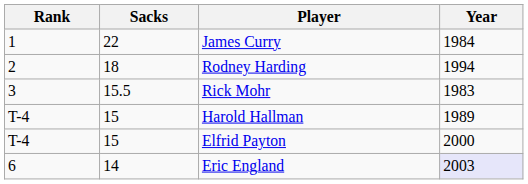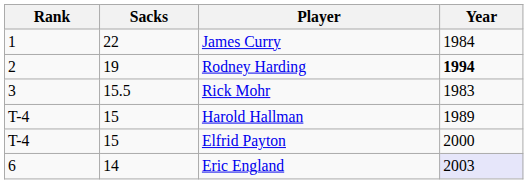 <table class="wikitable" style="width:60%; text-align:left; border-collapse:collapse;">
 <tr>
 <th>Rank</th>
 <th>Sacks</th>
 <th>Player</th>
 <th>Year</th>
 </tr>
 <tr>
 <td>1</td>
 <td>22</td>
 <td><a href='#'>James Curry</a></td>
 <td>1984</td>
 </tr>
 <tr>
 <td>2</td>
-<td>18</td>
+<td>19</td>
 <td><a href='#'>Rodney Harding</a></td>
-<td>1994</td>
+<td><strong>1994</strong></td>
 </tr>
 <tr>
 <td>3</td>
 <td>15.5</td>
 <td><a href='#'>Rick Mohr</a></td>
 <td>1983</td>
 </tr>
 <tr>
 <td>T-4</td>
 <td>15</td>
 <td><a href='#'>Harold Hallman</a></td>
 <td>1989</td>
 </tr>
 <tr>
 <td>T-4</td>
 <td>15</td>
 <td><a href='#'>Elfrid Payton</a></td>
 <td>2000</td>
 </tr>
 <tr>
 <td>6</td>
 <td>14</td>
 <td><a href='#'>Eric England</a></td>
 <td style="background: lavender;">2003</td>
 </tr>
 </table>
